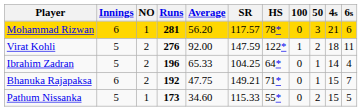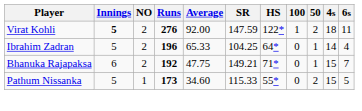 <table class="wikitable sortable" style="text-align:centre;">
 <tr>
 <th>Player</th>
 <th><a href='#'>Innings</a></th>
 <th>NO</th>
 <th><a href='#'>Runs</a></th>
 <th><a href='#'> Average</a></th>
 <th>SR</th>
 <th>HS</th>
 <th>100</th>
 <th>50</th>
 <th>4<small>s</small></th>
 <th>6<small>s</small></th>
 </tr>
-<tr style="background:gold;">
-<td style="text-align:left"> <a href='#'>Mohammad Rizwan</a></td>
-<td style="text-align:center;">6</td>
-<td style="text-align:center;">1</td>
-<td style="text-align:center;"><strong>281</strong></td>
-<td>56.20</td>
-<td>117.57</td>
-<td>78<a href='#'>*</a></td>
-<td style="text-align:center;">0</td>
-<td style="text-align:center;">3</td>
-<td style="text-align:center;">21</td>
-<td style="text-align:center;">6</td>
-</tr>
 <tr>
 <td style="text-align:left"> <a href='#'>Virat Kohli</a></td>
-<td style="text-align:center;">5</td>
+<td style="text-align:center;"><strong>5</strong></td>
 <td style="text-align:center;">2</td>
 <td style="text-align:center;"><strong>276</strong></td>
 <td>92.00</td>
 <td>147.59</td>
 <td>122<a href='#'>*</a></td>
 <td style="text-align:center;">1</td>
 <td style="text-align:center;">2</td>
 <td style="text-align:center;">18</td>
 <td style="text-align:center;">11</td>
 </tr>
 <tr>
 <td style="text-align:left"> <a href='#'>Ibrahim Zadran</a></td>
 <td style="text-align:center;">5</td>
 <td style="text-align:center;">2</td>
 <td style="text-align:center;"><strong>196</strong></td>
 <td>65.33</td>
 <td>104.25</td>
 <td>64<a href='#'>*</a></td>
 <td style="text-align:center;">0</td>
 <td style="text-align:center;">1</td>
 <td style="text-align:center;">14</td>
 <td style="text-align:center;">4</td>
 </tr>
 <tr>
 <td style="text-align:left"> <a href='#'>Bhanuka Rajapaksa</a></td>
 <td style="text-align:center;">6</td>
 <td style="text-align:center;">2</td>
 <td style="text-align:center;"><strong>192</strong></td>
 <td>47.75</td>
 <td>149.21</td>
 <td>71<a href='#'>*</a></td>
 <td style="text-align:center;">0</td>
 <td style="text-align:center;">1</td>
 <td style="text-align:center;">15</td>
 <td style="text-align:center;">7</td>
 </tr>
 <tr>
 <td style="text-align:left"> <a href='#'>Pathum Nissanka</a></td>
 <td style="text-align:center;">5</td>
 <td style="text-align:center;">1</td>
 <td style="text-align:center;"><strong>173</strong></td>
 <td>34.60</td>
 <td>115.33</td>
 <td>55<a href='#'>*</a></td>
 <td style="text-align:center;">0</td>
 <td style="text-align:center;">2</td>
 <td style="text-align:center;">15</td>
 <td style="text-align:center;">5</td>
 </tr>
 </table>
